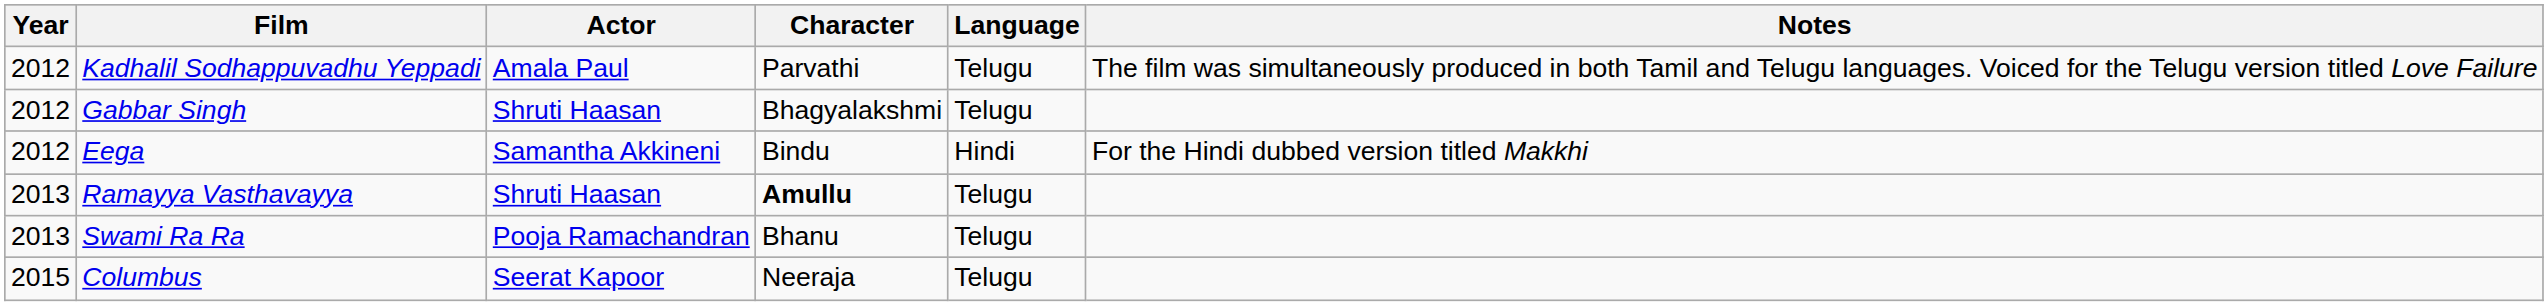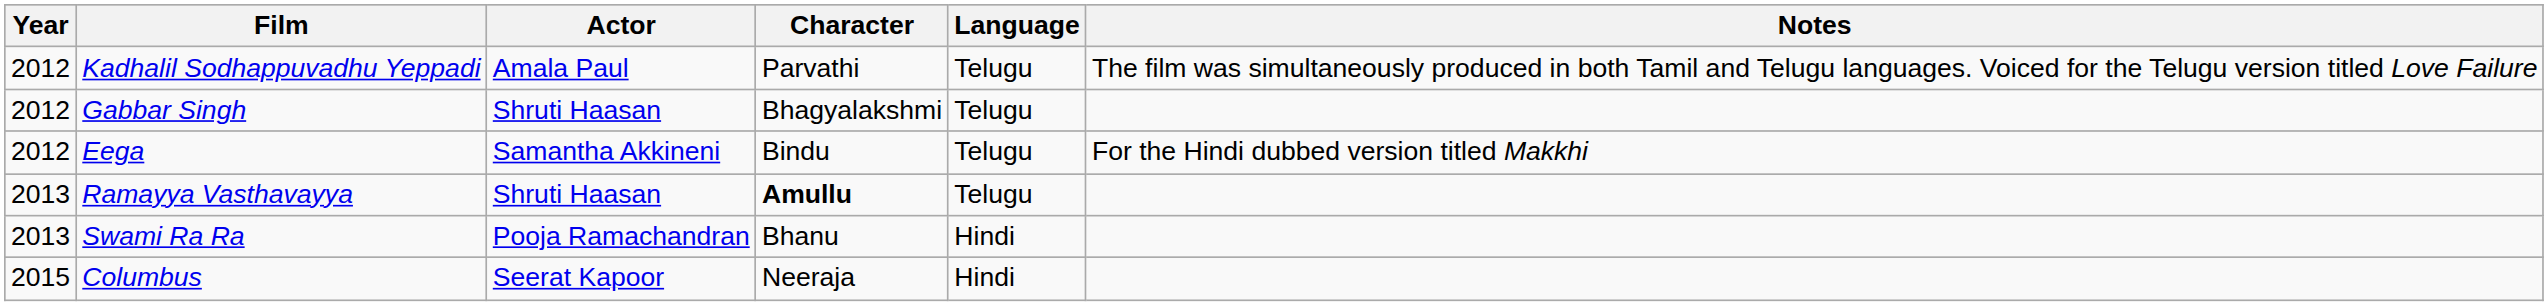 <table class="wikitable">
 <tr>
 <th>Year</th>
 <th>Film</th>
 <th>Actor</th>
 <th>Character</th>
 <th>Language</th>
 <th>Notes</th>
 </tr>
 <tr>
 <td>2012</td>
 <td><em><a href='#'>Kadhalil Sodhappuvadhu Yeppadi</a></em></td>
 <td><a href='#'>Amala Paul</a></td>
 <td>Parvathi</td>
 <td>Telugu</td>
 <td>The film was simultaneously produced in both Tamil and Telugu languages. Voiced for the Telugu version titled <em>Love Failure</em></td>
 </tr>
 <tr>
 <td>2012</td>
 <td><em><a href='#'>Gabbar Singh</a></em></td>
 <td><a href='#'>Shruti Haasan</a></td>
 <td>Bhagyalakshmi</td>
 <td>Telugu</td>
 <td></td>
 </tr>
 <tr>
 <td>2012</td>
 <td><em><a href='#'>Eega</a></em></td>
 <td><a href='#'>Samantha Akkineni</a></td>
 <td>Bindu</td>
-<td>Hindi</td>
+<td>Telugu</td>
 <td>For the Hindi dubbed version titled <em>Makkhi</em></td>
 </tr>
 <tr>
 <td>2013</td>
 <td><em><a href='#'>Ramayya Vasthavayya</a></em></td>
 <td><a href='#'>Shruti Haasan</a></td>
 <td><strong>Amullu</strong></td>
 <td>Telugu</td>
 <td></td>
 </tr>
 <tr>
 <td>2013</td>
 <td><em><a href='#'>Swami Ra Ra</a></em></td>
 <td><a href='#'>Pooja Ramachandran</a></td>
 <td>Bhanu</td>
-<td>Telugu</td>
+<td>Hindi</td>
 <td></td>
 </tr>
 <tr>
 <td>2015</td>
 <td><a href='#'><em>Columbus</em></a></td>
 <td><a href='#'>Seerat Kapoor</a></td>
 <td>Neeraja</td>
-<td>Telugu</td>
+<td>Hindi</td>
 </tr>
 </table>
